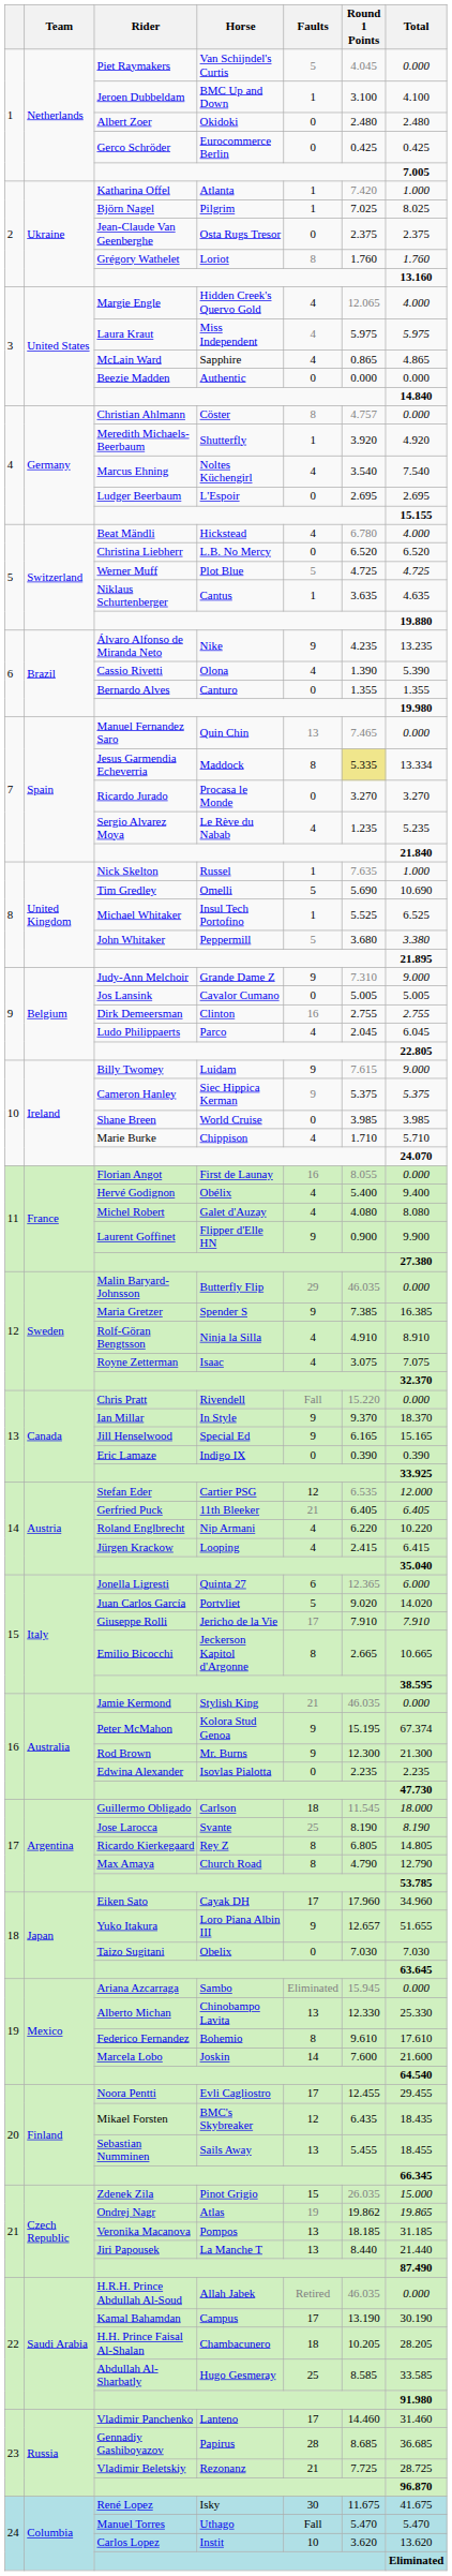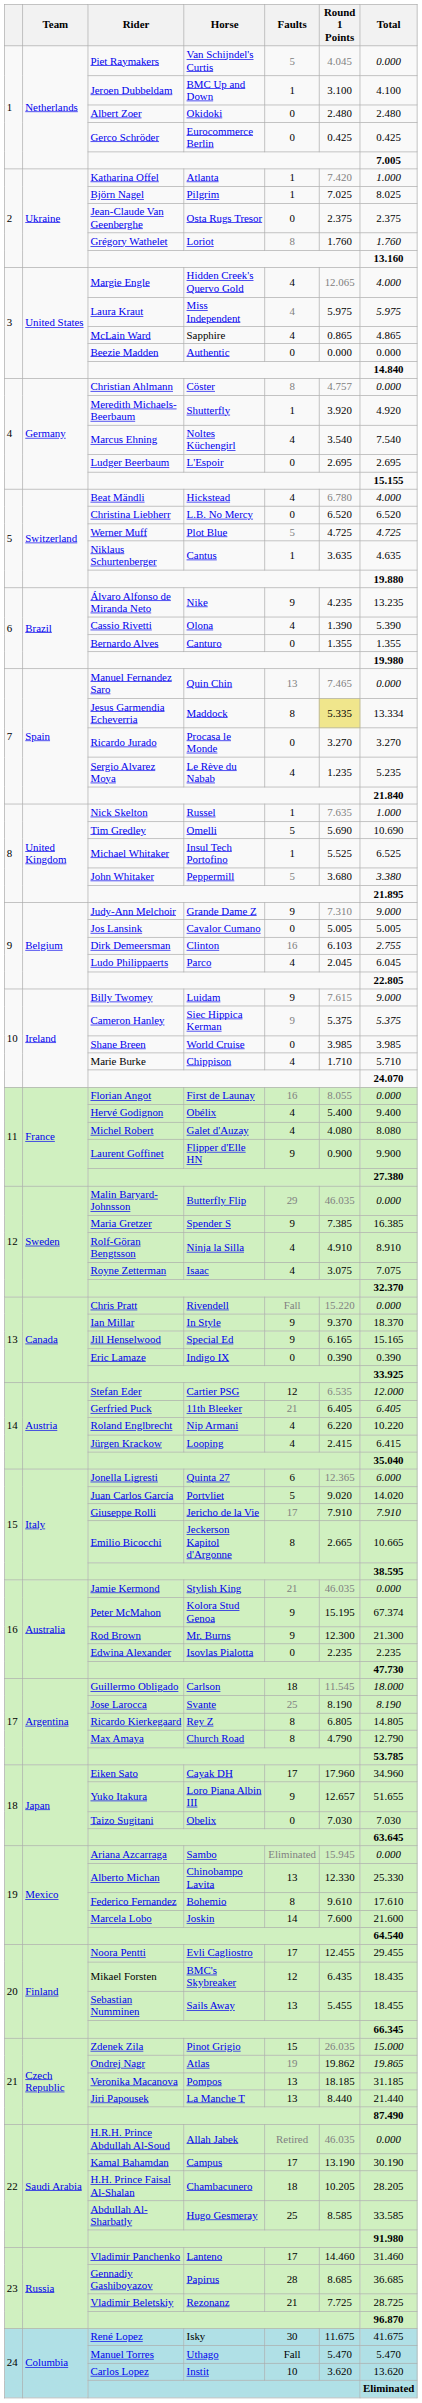 <table class="wikitable">
 <tr>
 <th width=35></th>
 <th width=135>Team</th>
 <th width=285>Rider</th>
 <th width=170>Horse</th>
 <th width=80>Faults</th>
 <th width=80>Round 1 Points</th>
 <th width=80>Total</th>
 </tr>
 <tr>
 <td rowspan="5">1</td>
 <td rowspan="5"> <a href='#'>Netherlands</a></td>
 <td><a href='#'>Piet Raymakers</a></td>
 <td><a href='#'>Van Schijndel's Curtis</a></td>
 <td align="center" style="color:gray">5</td>
 <td align="center" style="color:gray">4.045</td>
 <td align="center"><em>0.000</em></td>
 </tr>
 <tr>
 <td><a href='#'>Jeroen Dubbeldam</a></td>
 <td><a href='#'>BMC Up and Down</a></td>
 <td align="center">1</td>
 <td align="center">3.100</td>
 <td align="center">4.100</td>
 </tr>
 <tr>
 <td><a href='#'>Albert Zoer</a></td>
 <td><a href='#'>Okidoki</a></td>
 <td align="center">0</td>
 <td align="center">2.480</td>
 <td align="center">2.480</td>
 </tr>
 <tr>
 <td><a href='#'>Gerco Schröder</a></td>
 <td><a href='#'>Eurocommerce Berlin</a></td>
 <td align="center">0</td>
 <td align="center">0.425</td>
 <td align="center">0.425</td>
 </tr>
 <tr>
 <td colspan="4"></td>
 <td align="center"><strong>7.005</strong></td>
 </tr>
 <tr>
 <td rowspan="5">2</td>
 <td rowspan="5"> <a href='#'>Ukraine</a></td>
 <td><a href='#'>Katharina Offel</a></td>
 <td><a href='#'>Atlanta</a></td>
 <td align="center">1</td>
 <td align="center" style="color:gray">7.420</td>
 <td align="center"><em>1.000</em></td>
 </tr>
 <tr>
 <td><a href='#'>Björn Nagel</a></td>
 <td><a href='#'>Pilgrim</a></td>
 <td align="center">1</td>
 <td align="center">7.025</td>
 <td align="center">8.025</td>
 </tr>
 <tr>
 <td><a href='#'>Jean-Claude Van Geenberghe</a></td>
 <td><a href='#'>Osta Rugs Tresor</a></td>
 <td align="center">0</td>
 <td align="center">2.375</td>
 <td align="center">2.375</td>
 </tr>
 <tr>
 <td><a href='#'>Grégory Wathelet</a></td>
 <td><a href='#'>Loriot</a></td>
 <td align="center" style="color:gray">8</td>
 <td align="center">1.760</td>
 <td align="center"><em>1.760</em></td>
 </tr>
 <tr>
 <td colspan="4"></td>
 <td align="center"><strong>13.160</strong></td>
 </tr>
 <tr>
 <td rowspan="5">3</td>
 <td rowspan="5"> <a href='#'>United States</a></td>
 <td><a href='#'>Margie Engle</a></td>
 <td><a href='#'>Hidden Creek's Quervo Gold</a></td>
 <td align="center">4</td>
 <td align="center" style="color:gray">12.065</td>
 <td align="center"><em>4.000</em></td>
 </tr>
 <tr>
 <td><a href='#'>Laura Kraut</a></td>
 <td><a href='#'>Miss Independent</a></td>
 <td align="center" style="color:gray">4</td>
 <td align="center">5.975</td>
 <td align="center"><em>5.975</em></td>
 </tr>
 <tr>
 <td><a href='#'>McLain Ward</a></td>
 <td>Sapphire</td>
 <td align="center">4</td>
 <td align="center">0.865</td>
 <td align="center">4.865</td>
 </tr>
 <tr>
 <td><a href='#'>Beezie Madden</a></td>
 <td><a href='#'>Authentic</a></td>
 <td align="center">0</td>
 <td align="center">0.000</td>
 <td align="center">0.000</td>
 </tr>
 <tr>
 <td colspan="4"></td>
 <td align="center"><strong>14.840</strong></td>
 </tr>
 <tr>
 <td rowspan="5">4</td>
 <td rowspan="5"> <a href='#'>Germany</a></td>
 <td><a href='#'>Christian Ahlmann</a></td>
 <td><a href='#'>Cöster</a></td>
 <td align="center" style="color:gray">8</td>
 <td align="center" style="color:gray">4.757</td>
 <td align="center"><em>0.000</em></td>
 </tr>
 <tr>
 <td><a href='#'>Meredith Michaels-Beerbaum</a></td>
 <td><a href='#'>Shutterfly</a></td>
 <td align="center">1</td>
 <td align="center">3.920</td>
 <td align="center">4.920</td>
 </tr>
 <tr>
 <td><a href='#'>Marcus Ehning</a></td>
 <td><a href='#'>Noltes Küchengirl</a></td>
 <td align="center">4</td>
 <td align="center">3.540</td>
 <td align="center">7.540</td>
 </tr>
 <tr>
 <td><a href='#'>Ludger Beerbaum</a></td>
 <td><a href='#'>L'Espoir</a></td>
 <td align="center">0</td>
 <td align="center">2.695</td>
 <td align="center">2.695</td>
 </tr>
 <tr>
 <td colspan="4"></td>
 <td align="center"><strong>15.155</strong></td>
 </tr>
 <tr>
 <td rowspan="5">5</td>
 <td rowspan="5"> <a href='#'>Switzerland</a></td>
 <td><a href='#'>Beat Mändli</a></td>
 <td><a href='#'>Hickstead</a></td>
 <td align="center">4</td>
 <td align="center" style="color:gray">6.780</td>
 <td align="center"><em>4.000</em></td>
 </tr>
 <tr>
 <td><a href='#'>Christina Liebherr</a></td>
 <td><a href='#'>L.B. No Mercy</a></td>
 <td align="center">0</td>
 <td align="center">6.520</td>
 <td align="center">6.520</td>
 </tr>
 <tr>
 <td><a href='#'>Werner Muff</a></td>
 <td><a href='#'>Plot Blue</a></td>
 <td align="center" style="color:gray">5</td>
 <td align="center">4.725</td>
 <td align="center"><em>4.725</em></td>
 </tr>
 <tr>
 <td><a href='#'>Niklaus Schurtenberger</a></td>
 <td><a href='#'>Cantus</a></td>
 <td align="center">1</td>
 <td align="center">3.635</td>
 <td align="center">4.635</td>
 </tr>
 <tr>
 <td colspan="4"></td>
 <td align="center"><strong>19.880</strong></td>
 </tr>
 <tr>
 <td rowspan="4">6</td>
 <td rowspan="4"> <a href='#'>Brazil</a></td>
 <td><a href='#'>Álvaro Alfonso de Miranda Neto</a></td>
 <td><a href='#'>Nike</a></td>
 <td align="center">9</td>
 <td align="center">4.235</td>
 <td align="center">13.235</td>
 </tr>
 <tr>
 <td><a href='#'>Cassio Rivetti</a></td>
 <td><a href='#'>Olona</a></td>
 <td align="center">4</td>
 <td align="center">1.390</td>
 <td align="center">5.390</td>
 </tr>
 <tr>
 <td><a href='#'>Bernardo Alves</a></td>
 <td><a href='#'>Canturo</a></td>
 <td align="center">0</td>
 <td align="center">1.355</td>
 <td align="center">1.355</td>
 </tr>
 <tr>
 <td colspan="4"></td>
 <td align="center"><strong>19.980</strong></td>
 </tr>
 <tr>
 <td rowspan="5">7</td>
 <td rowspan="5"> <a href='#'>Spain</a></td>
 <td><a href='#'>Manuel Fernandez Saro</a></td>
 <td><a href='#'>Quin Chin</a></td>
 <td align="center" style="color:gray">13</td>
 <td align="center" style="color:gray">7.465</td>
 <td align="center"><em>0.000</em></td>
 </tr>
 <tr>
 <td><a href='#'>Jesus Garmendia Echeverria</a></td>
 <td><a href='#'>Maddock</a></td>
 <td align="center">8</td>
 <td align="center" style="background: khaki;">5.335</td>
 <td align="center">13.334</td>
 </tr>
 <tr>
 <td><a href='#'>Ricardo Jurado</a></td>
 <td><a href='#'>Procasa le Monde</a></td>
 <td align="center">0</td>
 <td align="center">3.270</td>
 <td align="center">3.270</td>
 </tr>
 <tr>
 <td><a href='#'>Sergio Alvarez Moya</a></td>
 <td><a href='#'>Le Rève du Nabab</a></td>
 <td align="center">4</td>
 <td align="center">1.235</td>
 <td align="center">5.235</td>
 </tr>
 <tr>
 <td colspan="4"></td>
 <td align="center"><strong>21.840</strong></td>
 </tr>
 <tr>
 <td rowspan="5">8</td>
 <td rowspan="5"> <a href='#'>United Kingdom</a></td>
 <td><a href='#'>Nick Skelton</a></td>
 <td><a href='#'>Russel</a></td>
 <td align="center">1</td>
 <td align="center" style="color:gray">7.635</td>
 <td align="center"><em>1.000</em></td>
 </tr>
 <tr>
 <td><a href='#'>Tim Gredley</a></td>
 <td><a href='#'>Omelli</a></td>
 <td align="center">5</td>
 <td align="center">5.690</td>
 <td align="center">10.690</td>
 </tr>
 <tr>
 <td><a href='#'>Michael Whitaker</a></td>
 <td><a href='#'>Insul Tech Portofino</a></td>
 <td align="center">1</td>
 <td align="center">5.525</td>
 <td align="center">6.525</td>
 </tr>
 <tr>
 <td><a href='#'>John Whitaker</a></td>
 <td><a href='#'>Peppermill</a></td>
 <td align="center" style="color:gray">5</td>
 <td align="center">3.680</td>
 <td align="center"><em>3.380</em></td>
 </tr>
 <tr>
 <td colspan="4"></td>
 <td align="center"><strong>21.895</strong></td>
 </tr>
 <tr>
 <td rowspan="5">9</td>
 <td rowspan="5"> <a href='#'>Belgium</a></td>
 <td><a href='#'>Judy-Ann Melchoir</a></td>
 <td><a href='#'>Grande Dame Z</a></td>
 <td align="center">9</td>
 <td align="center" style="color:gray">7.310</td>
 <td align="center"><em>9.000</em></td>
 </tr>
 <tr>
 <td><a href='#'>Jos Lansink</a></td>
 <td><a href='#'>Cavalor Cumano</a></td>
 <td align="center">0</td>
 <td align="center">5.005</td>
 <td align="center">5.005</td>
 </tr>
 <tr>
 <td><a href='#'>Dirk Demeersman</a></td>
 <td><a href='#'>Clinton</a></td>
 <td align="center" style="color:gray">16</td>
-<td align="center">2.755</td>
+<td align="center">6.103</td>
 <td align="center"><em>2.755</em></td>
 </tr>
 <tr>
 <td><a href='#'>Ludo Philippaerts</a></td>
 <td><a href='#'>Parco</a></td>
 <td align="center">4</td>
 <td align="center">2.045</td>
 <td align="center">6.045</td>
 </tr>
 <tr>
 <td colspan="4"></td>
 <td align="center"><strong>22.805</strong></td>
 </tr>
 <tr>
 <td rowspan="5">10</td>
 <td rowspan="5"> <a href='#'>Ireland</a></td>
 <td><a href='#'>Billy Twomey</a></td>
 <td><a href='#'>Luidam</a></td>
 <td align="center">9</td>
 <td align="center" style="color:gray">7.615</td>
 <td align="center"><em>9.000</em></td>
 </tr>
 <tr>
 <td><a href='#'>Cameron Hanley</a></td>
 <td><a href='#'>Siec Hippica Kerman</a></td>
 <td align="center" style="color:gray">9</td>
 <td align="center">5.375</td>
 <td align="center"><em>5.375</em></td>
 </tr>
 <tr>
 <td><a href='#'>Shane Breen</a></td>
 <td><a href='#'>World Cruise</a></td>
 <td align="center">0</td>
 <td align="center">3.985</td>
 <td align="center">3.985</td>
 </tr>
 <tr>
 <td>Marie Burke</td>
 <td><a href='#'>Chippison</a></td>
 <td align="center">4</td>
 <td align="center">1.710</td>
 <td align="center">5.710</td>
 </tr>
 <tr>
 <td colspan="4"></td>
 <td align="center"><strong>24.070</strong></td>
 </tr>
 <tr style="background:#d0f0c0">
 <td rowspan="5">11</td>
 <td rowspan="5"> <a href='#'>France</a></td>
 <td><a href='#'>Florian Angot</a></td>
 <td><a href='#'>First de Launay</a></td>
 <td align="center" style="color:gray">16</td>
 <td align="center" style="color:gray">8.055</td>
 <td align="center"><em>0.000</em></td>
 </tr>
 <tr style="background:#d0f0c0">
 <td><a href='#'>Hervé Godignon</a></td>
 <td><a href='#'>Obélix</a></td>
 <td align="center">4</td>
 <td align="center">5.400</td>
 <td align="center">9.400</td>
 </tr>
 <tr style="background:#d0f0c0">
 <td><a href='#'>Michel Robert</a></td>
 <td><a href='#'>Galet d'Auzay</a></td>
 <td align="center">4</td>
 <td align="center">4.080</td>
 <td align="center">8.080</td>
 </tr>
 <tr style="background:#d0f0c0">
 <td><a href='#'>Laurent Goffinet</a></td>
 <td><a href='#'>Flipper d'Elle HN</a></td>
 <td align="center">9</td>
 <td align="center">0.900</td>
 <td align="center">9.900</td>
 </tr>
 <tr style="background:#d0f0c0">
 <td colspan="4"></td>
 <td align="center"><strong>27.380</strong></td>
 </tr>
 <tr style="background:#d0f0c0">
 <td rowspan="5">12</td>
 <td rowspan="5"> <a href='#'>Sweden</a></td>
 <td><a href='#'>Malin Baryard-Johnsson</a></td>
 <td><a href='#'>Butterfly Flip</a></td>
 <td align="center" style="color:gray">29</td>
 <td align="center" style="color:gray">46.035</td>
 <td align="center"><em>0.000</em></td>
 </tr>
 <tr style="background:#d0f0c0">
 <td><a href='#'>Maria Gretzer</a></td>
 <td><a href='#'>Spender S</a></td>
 <td align="center">9</td>
 <td align="center">7.385</td>
 <td align="center">16.385</td>
 </tr>
 <tr style="background:#d0f0c0">
 <td><a href='#'>Rolf-Göran Bengtsson</a></td>
 <td><a href='#'>Ninja la Silla</a></td>
 <td align="center">4</td>
 <td align="center">4.910</td>
 <td align="center">8.910</td>
 </tr>
 <tr style="background:#d0f0c0">
 <td><a href='#'>Royne Zetterman</a></td>
 <td><a href='#'>Isaac</a></td>
 <td align="center">4</td>
 <td align="center">3.075</td>
 <td align="center">7.075</td>
 </tr>
 <tr style="background:#d0f0c0">
 <td colspan="4"></td>
 <td align="center"><strong>32.370</strong></td>
 </tr>
 <tr style="background:#d0f0c0">
 <td rowspan="5">13</td>
 <td rowspan="5"> <a href='#'>Canada</a></td>
 <td><a href='#'>Chris Pratt</a></td>
 <td><a href='#'>Rivendell</a></td>
 <td align="center" style="color:gray">Fall</td>
 <td align="center" style="color:gray">15.220</td>
 <td align="center"><em>0.000</em></td>
 </tr>
 <tr style="background:#d0f0c0">
 <td><a href='#'>Ian Millar</a></td>
 <td><a href='#'>In Style</a></td>
 <td align="center">9</td>
 <td align="center">9.370</td>
 <td align="center">18.370</td>
 </tr>
 <tr style="background:#d0f0c0">
 <td><a href='#'>Jill Henselwood</a></td>
 <td><a href='#'>Special Ed</a></td>
 <td align="center">9</td>
 <td align="center">6.165</td>
 <td align="center">15.165</td>
 </tr>
 <tr style="background:#d0f0c0">
 <td><a href='#'>Eric Lamaze</a></td>
 <td><a href='#'>Indigo IX</a></td>
 <td align="center">0</td>
 <td align="center">0.390</td>
 <td align="center">0.390</td>
 </tr>
 <tr style="background:#d0f0c0">
 <td colspan="4"></td>
 <td align="center"><strong>33.925</strong></td>
 </tr>
 <tr style="background:#d0f0c0">
 <td rowspan="5">14</td>
 <td rowspan="5"> <a href='#'>Austria</a></td>
 <td><a href='#'>Stefan Eder</a></td>
 <td><a href='#'>Cartier PSG</a></td>
 <td align="center">12</td>
 <td align="center" style="color:gray">6.535</td>
 <td align="center"><em>12.000</em></td>
 </tr>
 <tr style="background:#d0f0c0">
 <td><a href='#'>Gerfried Puck</a></td>
 <td><a href='#'>11th Bleeker</a></td>
 <td align="center" style="color:gray">21</td>
 <td align="center">6.405</td>
 <td align="center"><em>6.405</em></td>
 </tr>
 <tr style="background:#d0f0c0">
 <td><a href='#'>Roland Englbrecht</a></td>
 <td><a href='#'>Nip Armani</a></td>
 <td align="center">4</td>
 <td align="center">6.220</td>
 <td align="center">10.220</td>
 </tr>
 <tr style="background:#d0f0c0">
 <td><a href='#'>Jürgen Krackow</a></td>
 <td><a href='#'>Looping</a></td>
 <td align="center">4</td>
 <td align="center">2.415</td>
 <td align="center">6.415</td>
 </tr>
 <tr style="background:#d0f0c0">
 <td colspan="4"></td>
 <td align="center"><strong>35.040</strong></td>
 </tr>
 <tr style="background:#d0f0c0">
 <td rowspan="5">15</td>
 <td rowspan="5"> <a href='#'>Italy</a></td>
 <td><a href='#'>Jonella Ligresti</a></td>
 <td><a href='#'>Quinta 27</a></td>
 <td align="center">6</td>
 <td align="center" style="color:gray">12.365</td>
 <td align="center"><em>6.000</em></td>
 </tr>
 <tr style="background:#d0f0c0">
 <td><a href='#'>Juan Carlos García</a></td>
 <td><a href='#'>Portvliet</a></td>
 <td align="center">5</td>
 <td align="center">9.020</td>
 <td align="center">14.020</td>
 </tr>
 <tr style="background:#d0f0c0">
 <td><a href='#'>Giuseppe Rolli</a></td>
 <td><a href='#'>Jericho de la Vie</a></td>
 <td align="center" style="color:gray">17</td>
 <td align="center">7.910</td>
 <td align="center"><em>7.910</em></td>
 </tr>
 <tr style="background:#d0f0c0">
 <td><a href='#'>Emilio Bicocchi</a></td>
 <td><a href='#'>Jeckerson Kapitol d'Argonne</a></td>
 <td align="center">8</td>
 <td align="center">2.665</td>
 <td align="center">10.665</td>
 </tr>
 <tr style="background:#d0f0c0">
 <td colspan="4"></td>
 <td align="center"><strong>38.595</strong></td>
 </tr>
 <tr style="background:#d0f0c0">
 <td rowspan="5">16</td>
 <td rowspan="5"> <a href='#'>Australia</a></td>
 <td><a href='#'>Jamie Kermond</a></td>
 <td><a href='#'>Stylish King</a></td>
 <td align="center" style="color:gray">21</td>
 <td align="center" style="color:gray">46.035</td>
 <td align="center"><em>0.000</em></td>
 </tr>
 <tr style="background:#d0f0c0">
 <td><a href='#'>Peter McMahon</a></td>
 <td><a href='#'>Kolora Stud Genoa</a></td>
 <td align="center">9</td>
 <td align="center">15.195</td>
 <td align="center">67.374</td>
 </tr>
 <tr style="background:#d0f0c0">
 <td><a href='#'>Rod Brown</a></td>
 <td><a href='#'>Mr. Burns</a></td>
 <td align="center">9</td>
 <td align="center">12.300</td>
 <td align="center">21.300</td>
 </tr>
 <tr style="background:#d0f0c0">
 <td><a href='#'>Edwina Alexander</a></td>
 <td><a href='#'>Isovlas Pialotta</a></td>
 <td align="center">0</td>
 <td align="center">2.235</td>
 <td align="center">2.235</td>
 </tr>
 <tr style="background:#d0f0c0">
 <td colspan="4"></td>
 <td align="center"><strong>47.730</strong></td>
 </tr>
 <tr style="background:#d0f0c0">
 <td rowspan="5">17</td>
 <td rowspan="5"> <a href='#'>Argentina</a></td>
 <td><a href='#'>Guillermo Obligado</a></td>
 <td><a href='#'>Carlson</a></td>
 <td align="center">18</td>
 <td align="center" style="color:gray">11.545</td>
 <td align="center"><em>18.000</em></td>
 </tr>
 <tr style="background:#d0f0c0">
 <td><a href='#'>Jose Larocca</a></td>
 <td><a href='#'>Svante</a></td>
 <td align="center" style="color:gray">25</td>
 <td align="center">8.190</td>
 <td align="center"><em>8.190</em></td>
 </tr>
 <tr style="background:#d0f0c0">
 <td><a href='#'>Ricardo Kierkegaard</a></td>
 <td><a href='#'>Rey Z</a></td>
 <td align="center">8</td>
 <td align="center">6.805</td>
 <td align="center">14.805</td>
 </tr>
 <tr style="background:#d0f0c0">
 <td><a href='#'>Max Amaya</a></td>
 <td><a href='#'>Church Road</a></td>
 <td align="center">8</td>
 <td align="center">4.790</td>
 <td align="center">12.790</td>
 </tr>
 <tr style="background:#d0f0c0">
 <td colspan="4"></td>
 <td align="center"><strong>53.785</strong></td>
 </tr>
 <tr style="background:#d0f0c0">
 <td rowspan="4">18</td>
 <td rowspan="4"> <a href='#'>Japan</a></td>
 <td><a href='#'>Eiken Sato</a></td>
 <td><a href='#'>Cayak DH</a></td>
 <td align="center">17</td>
 <td align="center">17.960</td>
 <td align="center">34.960</td>
 </tr>
 <tr style="background:#d0f0c0">
 <td><a href='#'>Yuko Itakura</a></td>
 <td><a href='#'>Loro Piana Albin III</a></td>
 <td align="center">9</td>
 <td align="center">12.657</td>
 <td align="center">51.655</td>
 </tr>
 <tr style="background:#d0f0c0">
 <td><a href='#'>Taizo Sugitani</a></td>
 <td><a href='#'>Obelix</a></td>
 <td align="center">0</td>
 <td align="center">7.030</td>
 <td align="center">7.030</td>
 </tr>
 <tr style="background:#d0f0c0">
 <td colspan="4"></td>
 <td align="center"><strong>63.645</strong></td>
 </tr>
 <tr style="background:#d0f0c0">
 <td rowspan="5">19</td>
 <td rowspan="5"> <a href='#'>Mexico</a></td>
 <td><a href='#'>Ariana Azcarraga</a></td>
 <td><a href='#'>Sambo</a></td>
 <td align="center" style="color:gray">Eliminated</td>
 <td align="center" style="color:gray">15.945</td>
 <td align="center"><em>0.000</em></td>
 </tr>
 <tr style="background:#d0f0c0">
 <td><a href='#'>Alberto Michan</a></td>
 <td><a href='#'>Chinobampo Lavita</a></td>
 <td align="center">13</td>
 <td align="center">12.330</td>
 <td align="center">25.330</td>
 </tr>
 <tr style="background:#d0f0c0">
 <td><a href='#'>Federico Fernandez</a></td>
 <td><a href='#'>Bohemio</a></td>
 <td align="center">8</td>
 <td align="center">9.610</td>
 <td align="center">17.610</td>
 </tr>
 <tr style="background:#d0f0c0">
 <td><a href='#'>Marcela Lobo</a></td>
 <td><a href='#'>Joskin</a></td>
 <td align="center">14</td>
 <td align="center">7.600</td>
 <td align="center">21.600</td>
 </tr>
 <tr style="background:#d0f0c0">
 <td colspan="4"></td>
 <td align="center"><strong>64.540</strong></td>
 </tr>
 <tr style="background:#d0f0c0">
 <td rowspan="4">20</td>
 <td rowspan="4"> <a href='#'>Finland</a></td>
 <td><a href='#'>Noora Pentti</a></td>
 <td><a href='#'>Evli Cagliostro</a></td>
 <td align="center">17</td>
 <td align="center">12.455</td>
 <td align="center">29.455</td>
 </tr>
 <tr style="background:#d0f0c0">
 <td>Mikael Forsten</td>
 <td><a href='#'>BMC's Skybreaker</a></td>
 <td align="center">12</td>
 <td align="center">6.435</td>
 <td align="center">18.435</td>
 </tr>
 <tr style="background:#d0f0c0">
 <td><a href='#'>Sebastian Numminen</a></td>
 <td><a href='#'>Sails Away</a></td>
 <td align="center">13</td>
 <td align="center">5.455</td>
 <td align="center">18.455</td>
 </tr>
 <tr style="background:#d0f0c0">
 <td colspan="4"></td>
 <td align="center"><strong>66.345</strong></td>
 </tr>
 <tr style="background:#d0f0c0">
 <td rowspan="5">21</td>
 <td rowspan="5"> <a href='#'>Czech Republic</a></td>
 <td><a href='#'>Zdenek Zila</a></td>
 <td><a href='#'>Pinot Grigio</a></td>
 <td align="center">15</td>
 <td align="center" style="color:gray">26.035</td>
 <td align="center"><em>15.000</em></td>
 </tr>
 <tr style="background:#d0f0c0">
 <td><a href='#'>Ondrej Nagr</a></td>
 <td><a href='#'>Atlas</a></td>
 <td align="center" style="color:gray">19</td>
 <td align="center">19.862</td>
 <td align="center"><em>19.865</em></td>
 </tr>
 <tr style="background:#d0f0c0">
 <td><a href='#'>Veronika Macanova</a></td>
 <td><a href='#'>Pompos</a></td>
 <td align="center">13</td>
 <td align="center">18.185</td>
 <td align="center">31.185</td>
 </tr>
 <tr style="background:#d0f0c0">
 <td><a href='#'>Jiri Papousek</a></td>
 <td><a href='#'>La Manche T</a></td>
 <td align="center">13</td>
 <td align="center">8.440</td>
 <td align="center">21.440</td>
 </tr>
 <tr style="background:#d0f0c0">
 <td colspan="4"></td>
 <td align="center"><strong>87.490</strong></td>
 </tr>
 <tr style="background:#d0f0c0">
 <td rowspan="5">22</td>
 <td rowspan="5"> <a href='#'>Saudi Arabia</a></td>
 <td><a href='#'>H.R.H. Prince Abdullah Al-Soud</a></td>
 <td><a href='#'>Allah Jabek</a></td>
 <td align="center" style="color:gray">Retired</td>
 <td align="center" style="color:gray">46.035</td>
 <td align="center"><em>0.000</em></td>
 </tr>
 <tr style="background:#d0f0c0">
 <td><a href='#'>Kamal Bahamdan</a></td>
 <td><a href='#'>Campus</a></td>
 <td align="center">17</td>
 <td align="center">13.190</td>
 <td align="center">30.190</td>
 </tr>
 <tr style="background:#d0f0c0">
 <td><a href='#'>H.H. Prince Faisal Al-Shalan</a></td>
 <td><a href='#'>Chambacunero</a></td>
 <td align="center">18</td>
 <td align="center">10.205</td>
 <td align="center">28.205</td>
 </tr>
 <tr style="background:#d0f0c0">
 <td><a href='#'>Abdullah Al-Sharbatly</a></td>
 <td><a href='#'>Hugo Gesmeray</a></td>
 <td align="center">25</td>
 <td align="center">8.585</td>
 <td align="center">33.585</td>
 </tr>
 <tr style="background:#d0f0c0">
 <td colspan="4"></td>
 <td align="center"><strong>91.980</strong></td>
 </tr>
 <tr style="background:#d0f0c0">
 <td rowspan="4">23</td>
 <td rowspan="4"> <a href='#'>Russia</a></td>
 <td><a href='#'>Vladimir Panchenko</a></td>
 <td><a href='#'>Lanteno</a></td>
 <td align="center">17</td>
 <td align="center">14.460</td>
 <td align="center">31.460</td>
 </tr>
 <tr style="background:#d0f0c0">
 <td><a href='#'>Gennadiy Gashiboyazov</a></td>
 <td><a href='#'>Papirus</a></td>
 <td align="center">28</td>
 <td align="center">8.685</td>
 <td align="center">36.685</td>
 </tr>
 <tr style="background:#d0f0c0">
 <td><a href='#'>Vladimir Beletskiy</a></td>
 <td><a href='#'>Rezonanz</a></td>
 <td align="center">21</td>
 <td align="center">7.725</td>
 <td align="center">28.725</td>
 </tr>
 <tr style="background:#d0f0c0">
 <td colspan="4"></td>
 <td align="center"><strong>96.870</strong></td>
 </tr>
 <tr style="background:#B0E0E6">
 <td rowspan="4">24</td>
 <td rowspan="4"> <a href='#'>Columbia</a></td>
 <td><a href='#'>René Lopez</a></td>
 <td>Isky</td>
 <td align="center">30</td>
 <td align="center">11.675</td>
 <td align="center">41.675</td>
 </tr>
 <tr style="background:#B0E0E6">
 <td><a href='#'>Manuel Torres</a></td>
 <td><a href='#'>Uthago</a></td>
 <td align="center">Fall</td>
 <td align="center">5.470</td>
 <td align="center">5.470</td>
 </tr>
 <tr style="background:#B0E0E6">
 <td><a href='#'>Carlos Lopez</a></td>
 <td><a href='#'>Instit</a></td>
 <td align="center">10</td>
 <td align="center">3.620</td>
 <td align="center">13.620</td>
 </tr>
 <tr style="background:#B0E0E6">
 <td colspan="4"></td>
 <td align="center"><strong>Eliminated</strong></td>
 </tr>
 </table>
